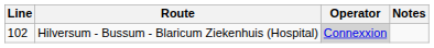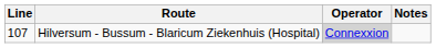 <table class="wikitable">
 <tr>
 <th>Line</th>
 <th>Route</th>
 <th>Operator</th>
 <th>Notes</th>
 </tr>
 <tr>
-<td>102</td>
+<td>107</td>
 <td>Hilversum - Bussum - Blaricum Ziekenhuis (Hospital)</td>
 <td style="background: lightgrey;"><a href='#'>Connexxion</a></td>
 <td></td>
 </tr>
 </table>
